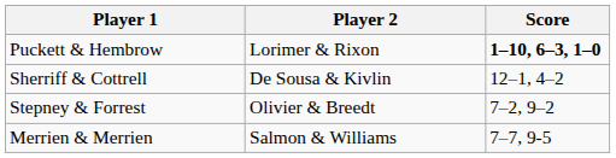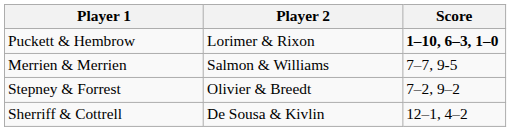 <table class="wikitable" style="font-size: 100%">
 <tr>
 <th width=200>Player 1</th>
 <th width=200>Player 2</th>
 <th width=100>Score</th>
 </tr>
 <tr>
 <td>Puckett & Hembrow</td>
 <td>Lorimer & Rixon</td>
 <td><strong>1–10, 6–3, 1–0</strong></td>
 </tr>
 <tr>
-<td>Sherriff & Cottrell</td>
-<td>De Sousa & Kivlin</td>
-<td>12–1, 4–2</td>
+<td>Merrien & Merrien</td>
+<td>Salmon & Williams</td>
+<td>7–7, 9-5</td>
 </tr>
 <tr>
 <td>Stepney & Forrest</td>
 <td>Olivier & Breedt</td>
 <td>7–2, 9–2</td>
 </tr>
 <tr>
-<td>Merrien & Merrien</td>
-<td>Salmon & Williams</td>
-<td>7–7, 9-5</td>
+<td>Sherriff & Cottrell</td>
+<td>De Sousa & Kivlin</td>
+<td>12–1, 4–2</td>
 </tr>
 </table>
